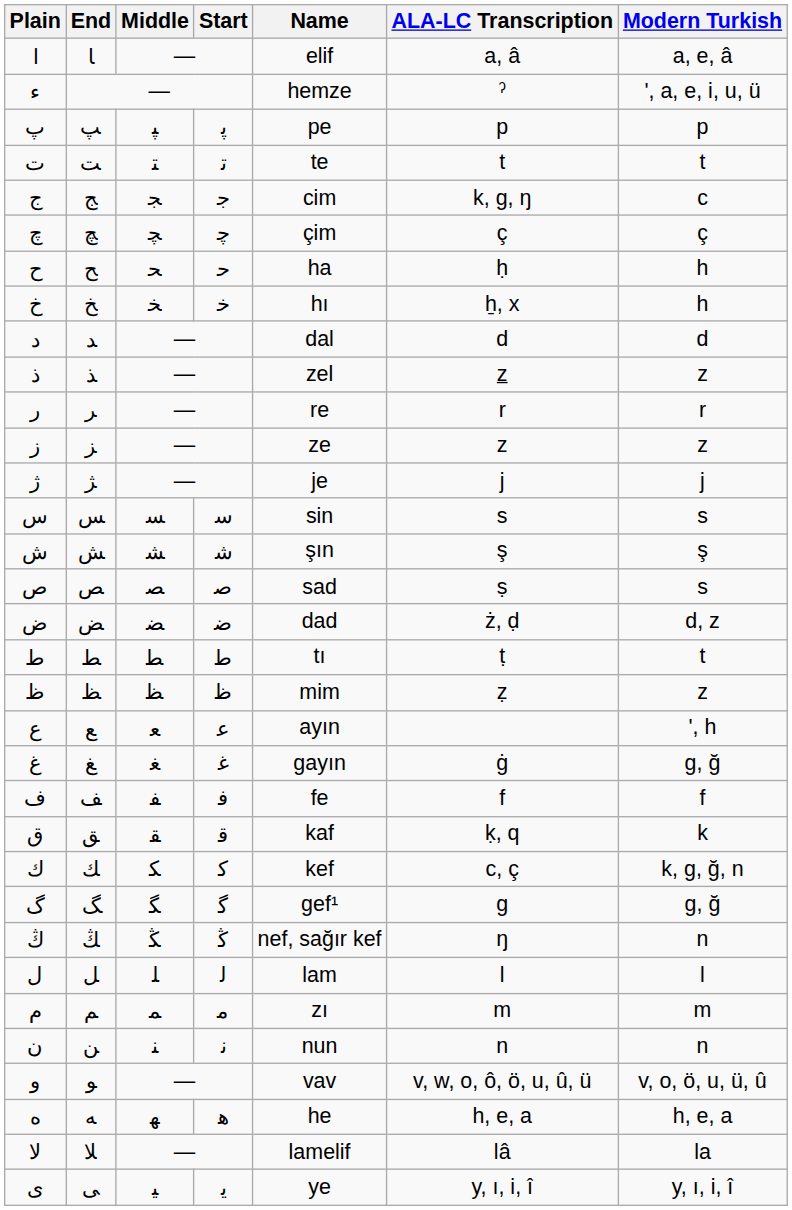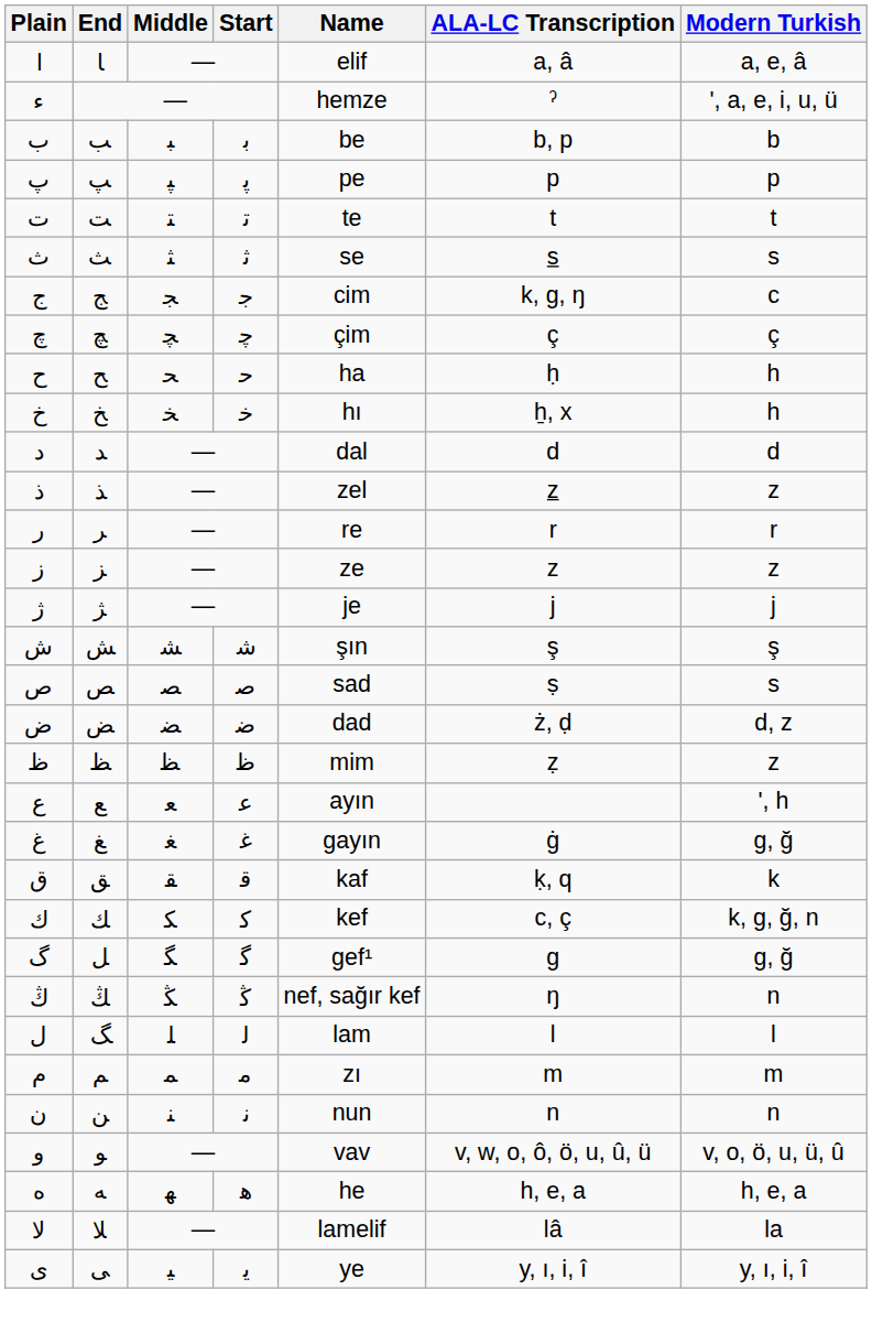 <table class="wikitable">
 <tr>
 <th>Plain</th>
 <th>End</th>
 <th>Middle</th>
 <th>Start</th>
 <th>Name</th>
 <th><a href='#'>ALA-LC</a> Transcription</th>
 <th><a href='#'>Modern Turkish</a></th>
 </tr>
 <tr align="center">
 <td><span>ﺍ</span></td>
 <td><span>ﺎ</span></td>
 <td colspan="2">—</td>
 <td>elif</td>
 <td>a, â</td>
 <td>a, e, â</td>
 </tr>
 <tr align="center">
 <td><span>ﺀ</span></td>
 <td colspan="3">—</td>
 <td>hemze</td>
 <td>ˀ</td>
 <td>', a, e, i, u, ü</td>
 </tr>
 <tr align="center">
+<td><span>ﺏ</span></td>
+<td><span>ﺐ</span></td>
+<td><span>ﺒ</span></td>
+<td><span>ﺑ</span></td>
+<td>be</td>
+<td>b, p</td>
+<td>b</td>
+</tr>
+<tr align="center">
 <td><span>ﭖ</span></td>
 <td><span>ﭗ</span></td>
 <td><span>ﭙ</span></td>
 <td><span>ﭘ</span></td>
 <td>pe</td>
 <td>p</td>
 <td>p</td>
 </tr>
 <tr align="center">
 <td><span>ﺕ</span></td>
 <td><span>ﺖ</span></td>
 <td><span>ﺘ</span></td>
 <td><span>ﺗ</span></td>
 <td>te</td>
 <td>t</td>
 <td>t</td>
+</tr>
+<tr align="center">
+<td><span>ﺙ</span></td>
+<td><span>ﺚ</span></td>
+<td><span>ﺜ</span></td>
+<td><span>ﺛ</span></td>
+<td>se</td>
+<td><u>s</u></td>
+<td>s</td>
 </tr>
 <tr align="center">
 <td><span>ﺝ</span></td>
 <td><span>ﺞ</span></td>
 <td><span>ﺠ</span></td>
 <td><span>ﺟ</span></td>
 <td>cim</td>
 <td>k, g, ŋ</td>
 <td>c</td>
 </tr>
 <tr align="center">
 <td><span>ﭺ</span></td>
 <td><span>ﭻ</span></td>
 <td><span>ﭽ</span></td>
 <td><span>ﭼ</span></td>
 <td>çim</td>
 <td>ç</td>
 <td>ç</td>
 </tr>
 <tr align="center">
 <td><span>ﺡ</span></td>
 <td><span>ﺢ</span></td>
 <td><span>ﺤ</span></td>
 <td><span>ﺣ</span></td>
 <td>ha</td>
 <td>ḥ</td>
 <td>h</td>
 </tr>
 <tr align="center">
 <td><span>ﺥ</span></td>
 <td><span>ﺦ</span></td>
 <td><span>ﺨ</span></td>
 <td><span>ﺧ</span></td>
 <td>hı</td>
 <td>ẖ, x</td>
 <td>h</td>
 </tr>
 <tr align="center">
 <td><span>ﺩ</span></td>
 <td><span>ﺪ</span></td>
 <td colspan="2">—</td>
 <td>dal</td>
 <td>d</td>
 <td>d</td>
 </tr>
 <tr align="center">
 <td><span>ﺫ</span></td>
 <td><span>ﺬ</span></td>
 <td colspan="2">—</td>
 <td>zel</td>
 <td><u>z</u></td>
 <td>z</td>
 </tr>
 <tr align="center">
 <td><span>ﺭ</span></td>
 <td><span>ﺮ</span></td>
 <td colspan="2">—</td>
 <td>re</td>
 <td>r</td>
 <td>r</td>
 </tr>
 <tr align="center">
 <td><span>ﺯ</span></td>
 <td><span>ﺰ</span></td>
 <td colspan="2">—</td>
 <td>ze</td>
 <td>z</td>
 <td>z</td>
 </tr>
 <tr align="center">
 <td><span>ﮊ</span></td>
 <td><span>ﮋ</span></td>
 <td colspan="2">—</td>
 <td>je</td>
 <td>j</td>
 <td>j</td>
 </tr>
 <tr align="center">
-<td><span>ﺱ</span></td>
-<td><span>ﺲ</span></td>
-<td><span>ﺴ</span></td>
-<td><span>ﺳ</span></td>
-<td>sin</td>
-<td>s</td>
-<td>s</td>
-</tr>
-<tr align="center">
 <td><span>ﺵ</span></td>
 <td><span>ﺶ</span></td>
 <td><span>ﺸ</span></td>
 <td><span>ﺷ</span></td>
 <td>şın</td>
 <td>ş</td>
 <td>ş</td>
 </tr>
 <tr align="center">
 <td><span>ﺹ</span></td>
 <td><span>ﺺ</span></td>
 <td><span>ﺼ</span></td>
 <td><span>ﺻ</span></td>
 <td>sad</td>
 <td>ṣ</td>
 <td>s</td>
 </tr>
 <tr align="center">
 <td><span>ﺽ</span></td>
 <td><span>ﺾ</span></td>
 <td><span>ﻀ</span></td>
 <td><span>ﺿ</span></td>
 <td>dad</td>
 <td>ż, ḍ</td>
 <td>d, z</td>
-</tr>
-<tr align="center">
-<td><span>ﻁ</span></td>
-<td><span>ﻂ</span></td>
-<td><span>ﻄ</span></td>
-<td><span>ﻃ</span></td>
-<td>tı</td>
-<td>ṭ</td>
-<td>t</td>
 </tr>
 <tr align="center">
 <td><span>ﻅ</span></td>
 <td><span>ﻆ</span></td>
 <td><span>ﻈ</span></td>
 <td><span>ﻇ</span></td>
 <td>mim</td>
 <td>ẓ</td>
 <td>z</td>
 </tr>
 <tr align="center">
 <td><span>ﻉ</span></td>
 <td><span>ﻊ</span></td>
 <td><span>ﻌ</span></td>
 <td><span>ﻋ</span></td>
 <td>ayın</td>
 <td></td>
 <td>', h</td>
 </tr>
 <tr align="center">
 <td><span>ﻍ</span></td>
 <td><span>ﻎ</span></td>
 <td><span>ﻐ</span></td>
 <td><span>ﻏ</span></td>
 <td>gayın</td>
 <td>ġ</td>
 <td>g, ğ</td>
 </tr>
 <tr align="center">
-<td><span>ﻑ</span></td>
-<td><span>ﻒ</span></td>
-<td><span>ﻔ</span></td>
-<td><span>ﻓ</span></td>
-<td>fe</td>
-<td>f</td>
-<td>f</td>
-</tr>
-<tr align="center">
 <td><span>ﻕ</span></td>
 <td><span>ﻖ</span></td>
 <td><span>ﻘ</span></td>
 <td><span>ﻗ</span></td>
 <td>kaf</td>
 <td>ḳ, q</td>
 <td>k</td>
 </tr>
 <tr align="center">
 <td><span>ﻙ</span></td>
 <td><span>ﻚ</span></td>
 <td><span>ﻜ</span></td>
 <td><span>ﻛ</span></td>
 <td>kef</td>
 <td>c, ç</td>
 <td>k, g, ğ, n</td>
 </tr>
 <tr align="center">
 <td><span>ﮒ</span></td>
-<td><span>ﮓ</span></td>
+<td><span>ﻞ</span></td>
 <td><span>ﮕ</span></td>
 <td><span>ﮔ</span></td>
 <td>gef¹ </td>
 <td>g</td>
 <td>g, ğ</td>
 </tr>
 <tr align="center">
 <td><span>ﯓ</span></td>
 <td><span>ﯔ</span></td>
 <td><span>ﯖ</span></td>
 <td><span>ﯕ</span></td>
 <td>nef, sağır kef</td>
 <td>ŋ</td>
 <td>n</td>
 </tr>
 <tr align="center">
 <td><span>ﻝ</span></td>
-<td><span>ﻞ</span></td>
+<td><span>ﮓ</span></td>
 <td><span>ﻠ</span></td>
 <td><span>ﻟ</span></td>
 <td>lam</td>
 <td>l</td>
 <td>l</td>
 </tr>
 <tr align="center">
 <td><span>ﻡ</span></td>
 <td><span>ﻢ</span></td>
 <td><span>ﻤ</span></td>
 <td><span>ﻣ</span></td>
 <td>zı</td>
 <td>m</td>
 <td>m</td>
 </tr>
 <tr align="center">
 <td><span>ﻥ</span></td>
 <td><span>ﻦ</span></td>
 <td><span>ﻨ</span></td>
 <td><span>ﻧ</span></td>
 <td>nun</td>
 <td>n</td>
 <td>n</td>
 </tr>
 <tr align="center">
 <td><span>ﻭ</span></td>
 <td><span>ﻮ</span></td>
 <td colspan="2">—</td>
 <td>vav</td>
 <td>v, w, o, ô, ö, u, û, ü</td>
 <td>v, o, ö, u, ü, û</td>
 </tr>
 <tr align="center">
 <td><span>ﻩ</span></td>
 <td><span>ﻪ</span></td>
 <td><span>ﻬ</span></td>
 <td><span>ﻫ</span></td>
 <td>he</td>
 <td>h, e, a</td>
 <td>h, e, a</td>
 </tr>
 <tr align="center">
 <td><span>ﻻ</span></td>
 <td><span>ﻼ</span></td>
 <td colspan="2">—</td>
 <td>lamelif</td>
 <td>lâ</td>
 <td>la</td>
 </tr>
 <tr align="center">
 <td><span>ﻯ</span></td>
 <td><span>ﻰ</span></td>
 <td><span>ﻴ</span></td>
 <td><span>ﻳ</span></td>
 <td>ye</td>
 <td>y, ı, i, î</td>
 <td>y, ı, i, î</td>
 </tr>
 </table>
